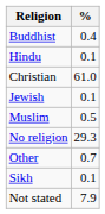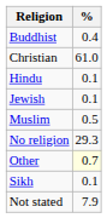 <table class="wikitable sortable" style="float:right; line-height:1.1em; border:1px #000; margin-left:0; text-align:right;">
 <tr>
 <th>Religion</th>
 <th>%</th>
 </tr>
 <tr style="line-height: 1.1em">
 <td align=left><a href='#'>Buddhist</a></td>
 <td>0.4</td>
 </tr>
 <tr style="line-height: 1.1em">
+<td align=left>Christian</td>
+<td>61.0</td>
+</tr>
+<tr style="line-height: 1.1em">
 <td align=left><a href='#'>Hindu</a></td>
 <td>0.1</td>
-</tr>
-<tr style="line-height: 1.1em">
-<td align=left>Christian</td>
-<td>61.0</td>
 </tr>
 <tr style="line-height: 1.1em">
 <td align=left><a href='#'>Jewish</a></td>
 <td>0.1</td>
 </tr>
 <tr style="line-height: 1.1em">
 <td align=left><a href='#'>Muslim</a></td>
 <td>0.5</td>
 </tr>
 <tr style="line-height: 1.1em">
 <td align=left><a href='#'>No religion</a></td>
 <td>29.3</td>
 </tr>
 <tr style="line-height: 1.1em">
 <td align=left><a href='#'>Other</a></td>
-<td>0.7</td>
+<td style="background: lightyellow;">0.7</td>
 </tr>
 <tr style="line-height: 1.1em">
 <td align=left><a href='#'>Sikh</a></td>
 <td>0.1</td>
 </tr>
 <tr style="line-height: 1.1em">
 <td align=left>Not stated</td>
 <td>7.9</td>
 </tr>
 </table>
